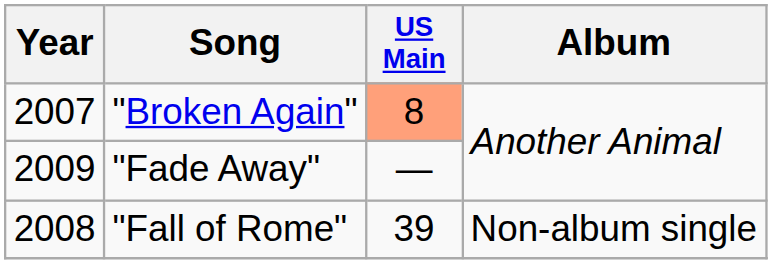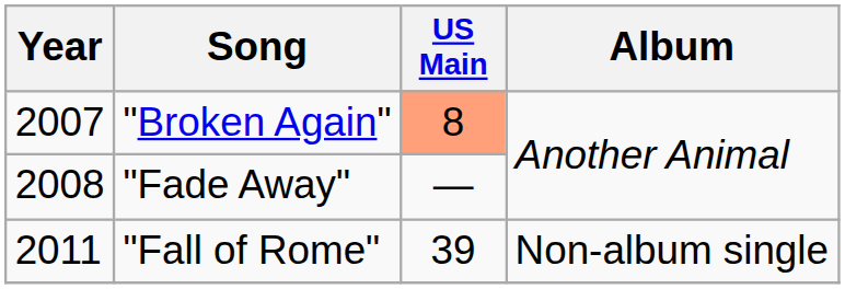 <table class="wikitable" style="margin">
 <tr>
 <th>Year</th>
 <th>Song</th>
 <th style="width:3em;font-size:75%"><a href='#'>US<br>Main</a></th>
 <th>Album</th>
 </tr>
 <tr>
 <td>2007</td>
 <td>"<a href='#'>Broken Again</a>"</td>
 <td align="center" style="background: lightsalmon;">8</td>
 <td rowspan="2"><em>Another Animal</em></td>
 </tr>
 <tr>
-<td>2009</td>
+<td>2008</td>
 <td>"Fade Away"</td>
 <td align="center">—</td>
 </tr>
 <tr>
-<td>2008</td>
+<td>2011</td>
 <td>"Fall of Rome"</td>
 <td align="center">39</td>
 <td>Non-album single</td>
 </tr>
 <tr>
 </tr>
 </table>
